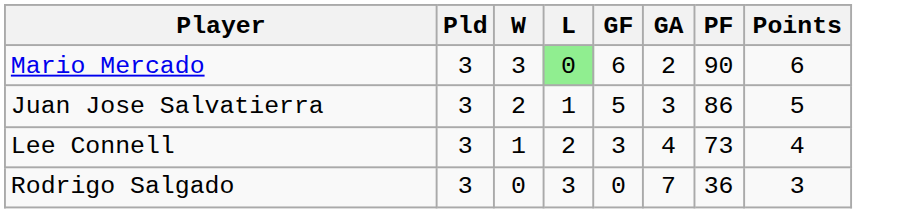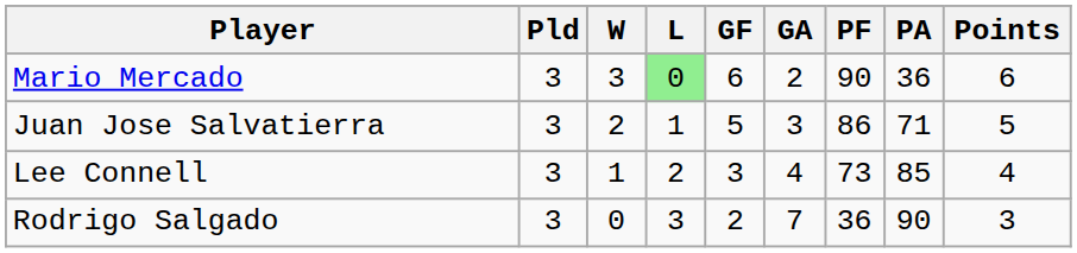 <table class=wikitable style="text-align:center">
 <tr>
 <th width=220>Player</th>
 <th width=20>Pld</th>
 <th width=20>W</th>
 <th width=20>L</th>
 <th width=20>GF</th>
 <th width=20>GA</th>
 <th width=20>PF</th>
+<th width=20>PA</th>
 <th width=50>Points</th>
 </tr>
 <tr>
 <td align=left> <a href='#'>Mario Mercado</a></td>
 <td>3</td>
 <td>3</td>
 <td style="background: lightgreen;">0</td>
 <td>6</td>
 <td>2</td>
 <td>90</td>
+<td>36</td>
 <td>6</td>
 </tr>
 <tr>
 <td align=left> Juan Jose Salvatierra</td>
 <td>3</td>
 <td>2</td>
 <td>1</td>
 <td>5</td>
 <td>3</td>
 <td>86</td>
+<td>71</td>
 <td>5</td>
 </tr>
 <tr>
 <td align=left> Lee Connell</td>
 <td>3</td>
 <td>1</td>
 <td>2</td>
 <td>3</td>
 <td>4</td>
 <td>73</td>
+<td>85</td>
 <td>4</td>
 </tr>
 <tr>
 <td align=left> Rodrigo Salgado</td>
 <td>3</td>
 <td>0</td>
 <td>3</td>
-<td>0</td>
+<td>2</td>
 <td>7</td>
 <td>36</td>
+<td>90</td>
 <td>3</td>
 </tr>
 </table>
